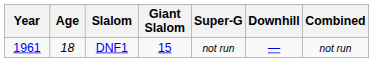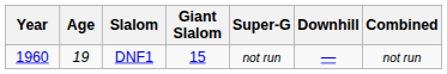 <table class=wikitable style="text-align:center">
 <tr>
 <th>  Year  </th>
 <th> Age </th>
 <th> Slalom </th>
 <th>Giant<br> Slalom </th>
 <th>Super-G</th>
 <th>Downhill</th>
 <th>Combined</th>
 </tr>
 <tr>
-<td><a href='#'>1961</a></td>
-<td><em>18</em></td>
+<td><a href='#'>1960</a></td>
+<td><em>19</em></td>
 <td><a href='#'>DNF1</a></td>
 <td><a href='#'>15</a></td>
 <td rowspan=2><small><em>not run</em></small></td>
 <td><a href='#'>—</a></td>
 <td rowspan=2><small><em>not run</em></small></td>
 </tr>
 </table>
